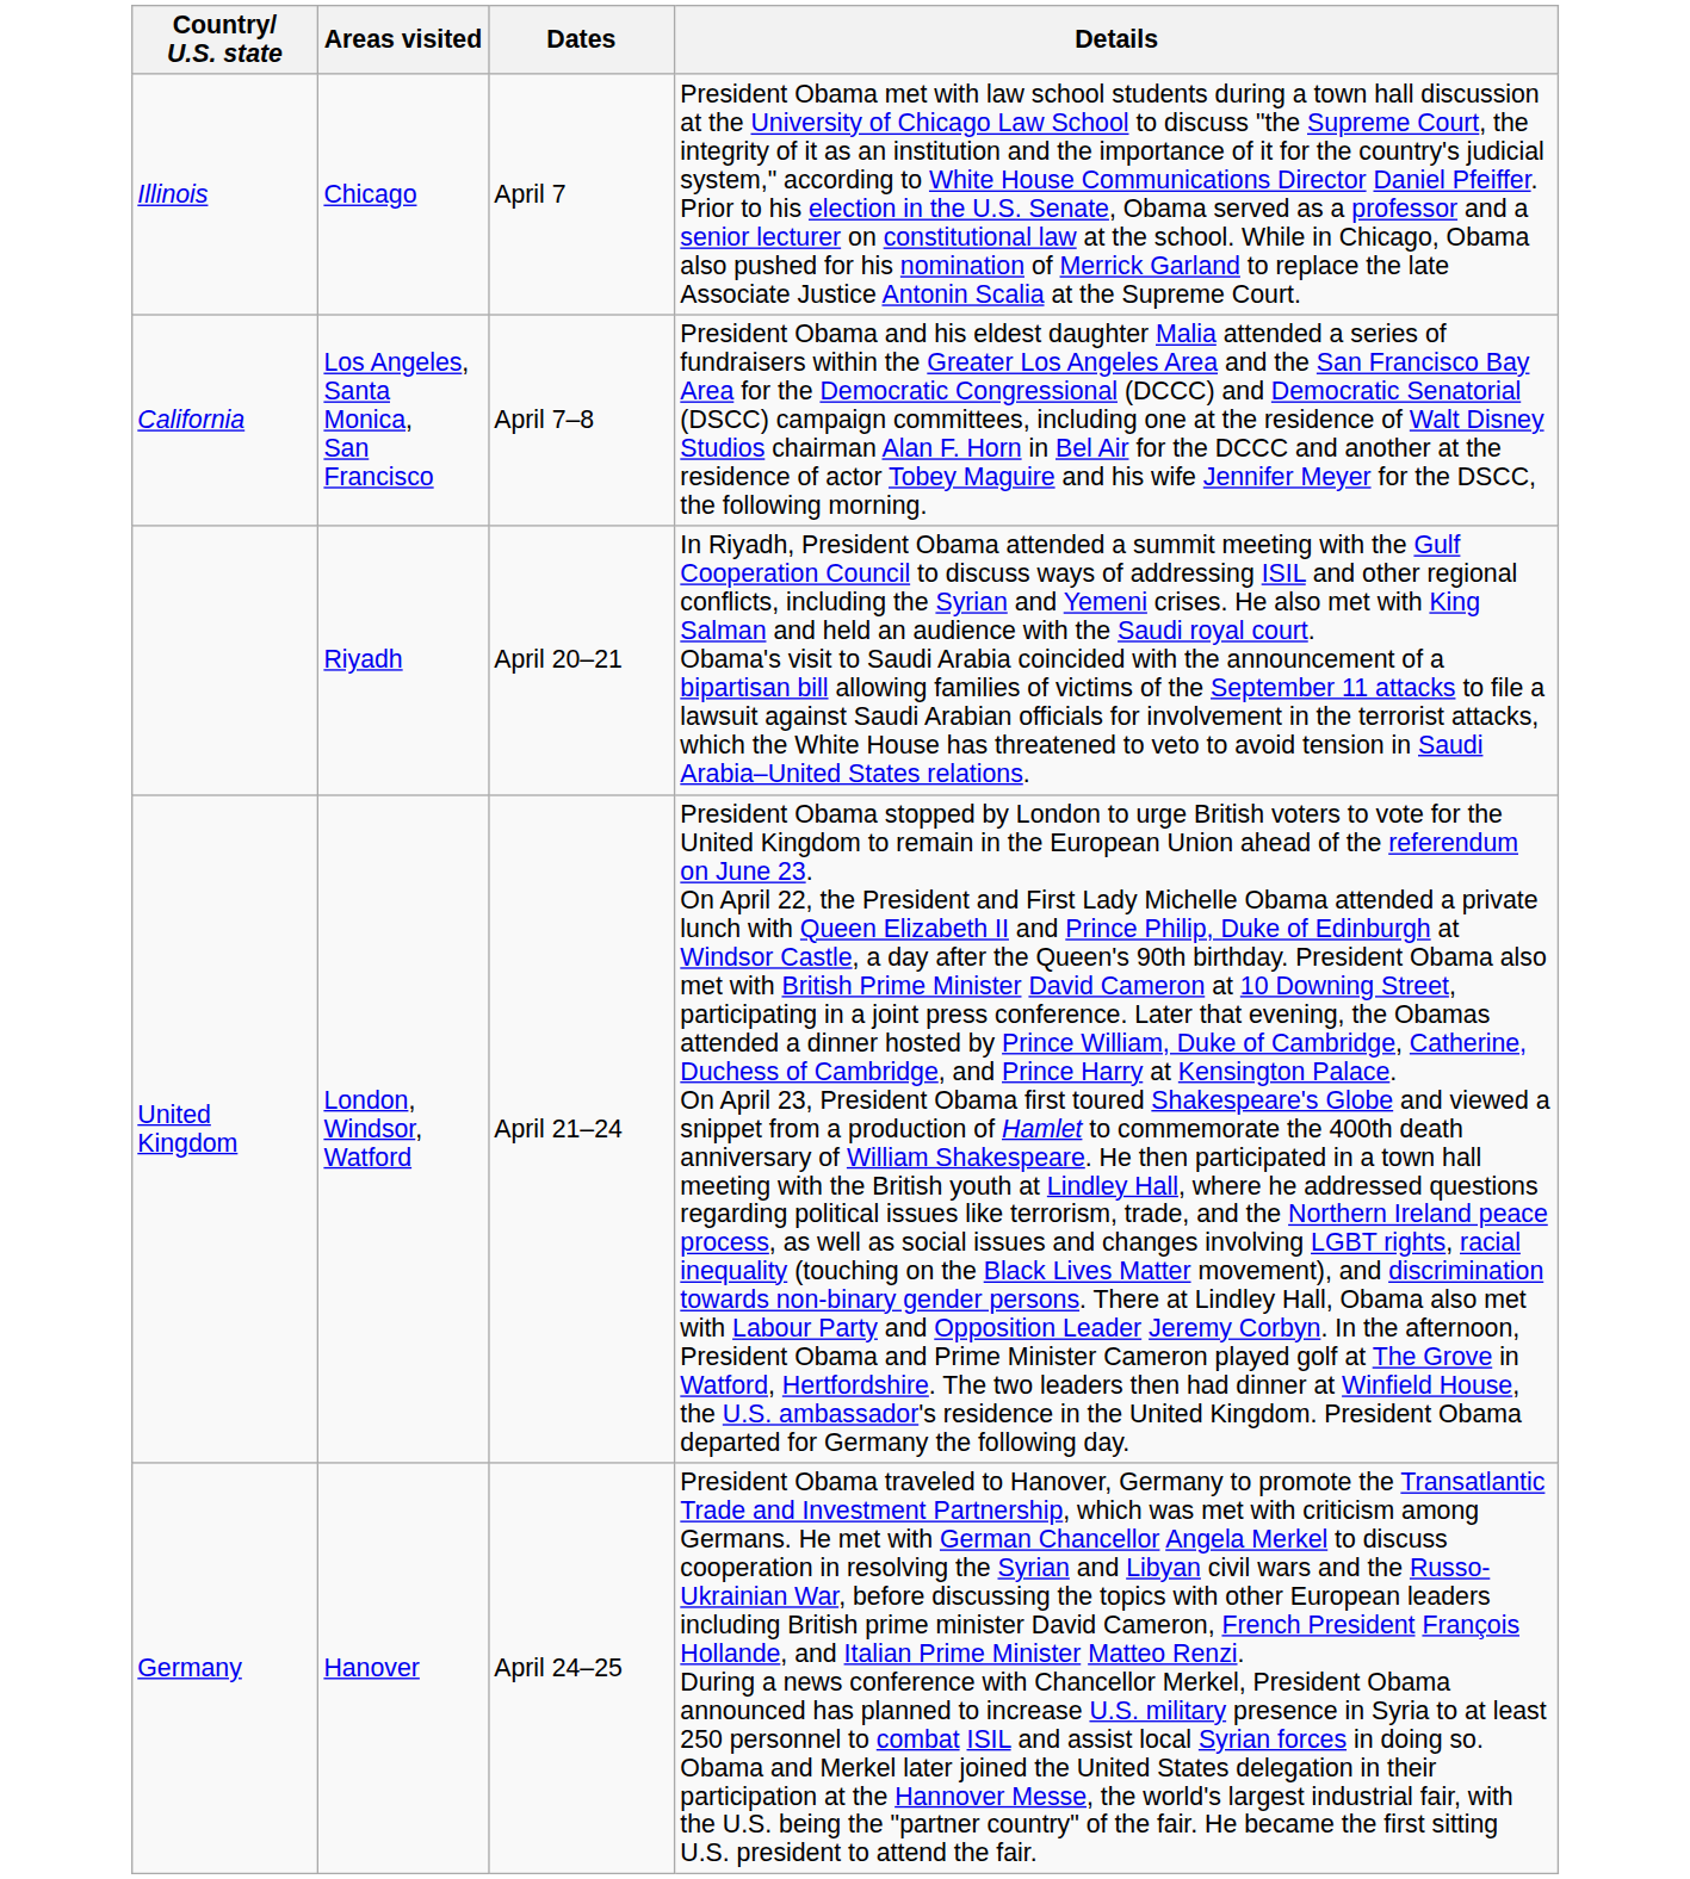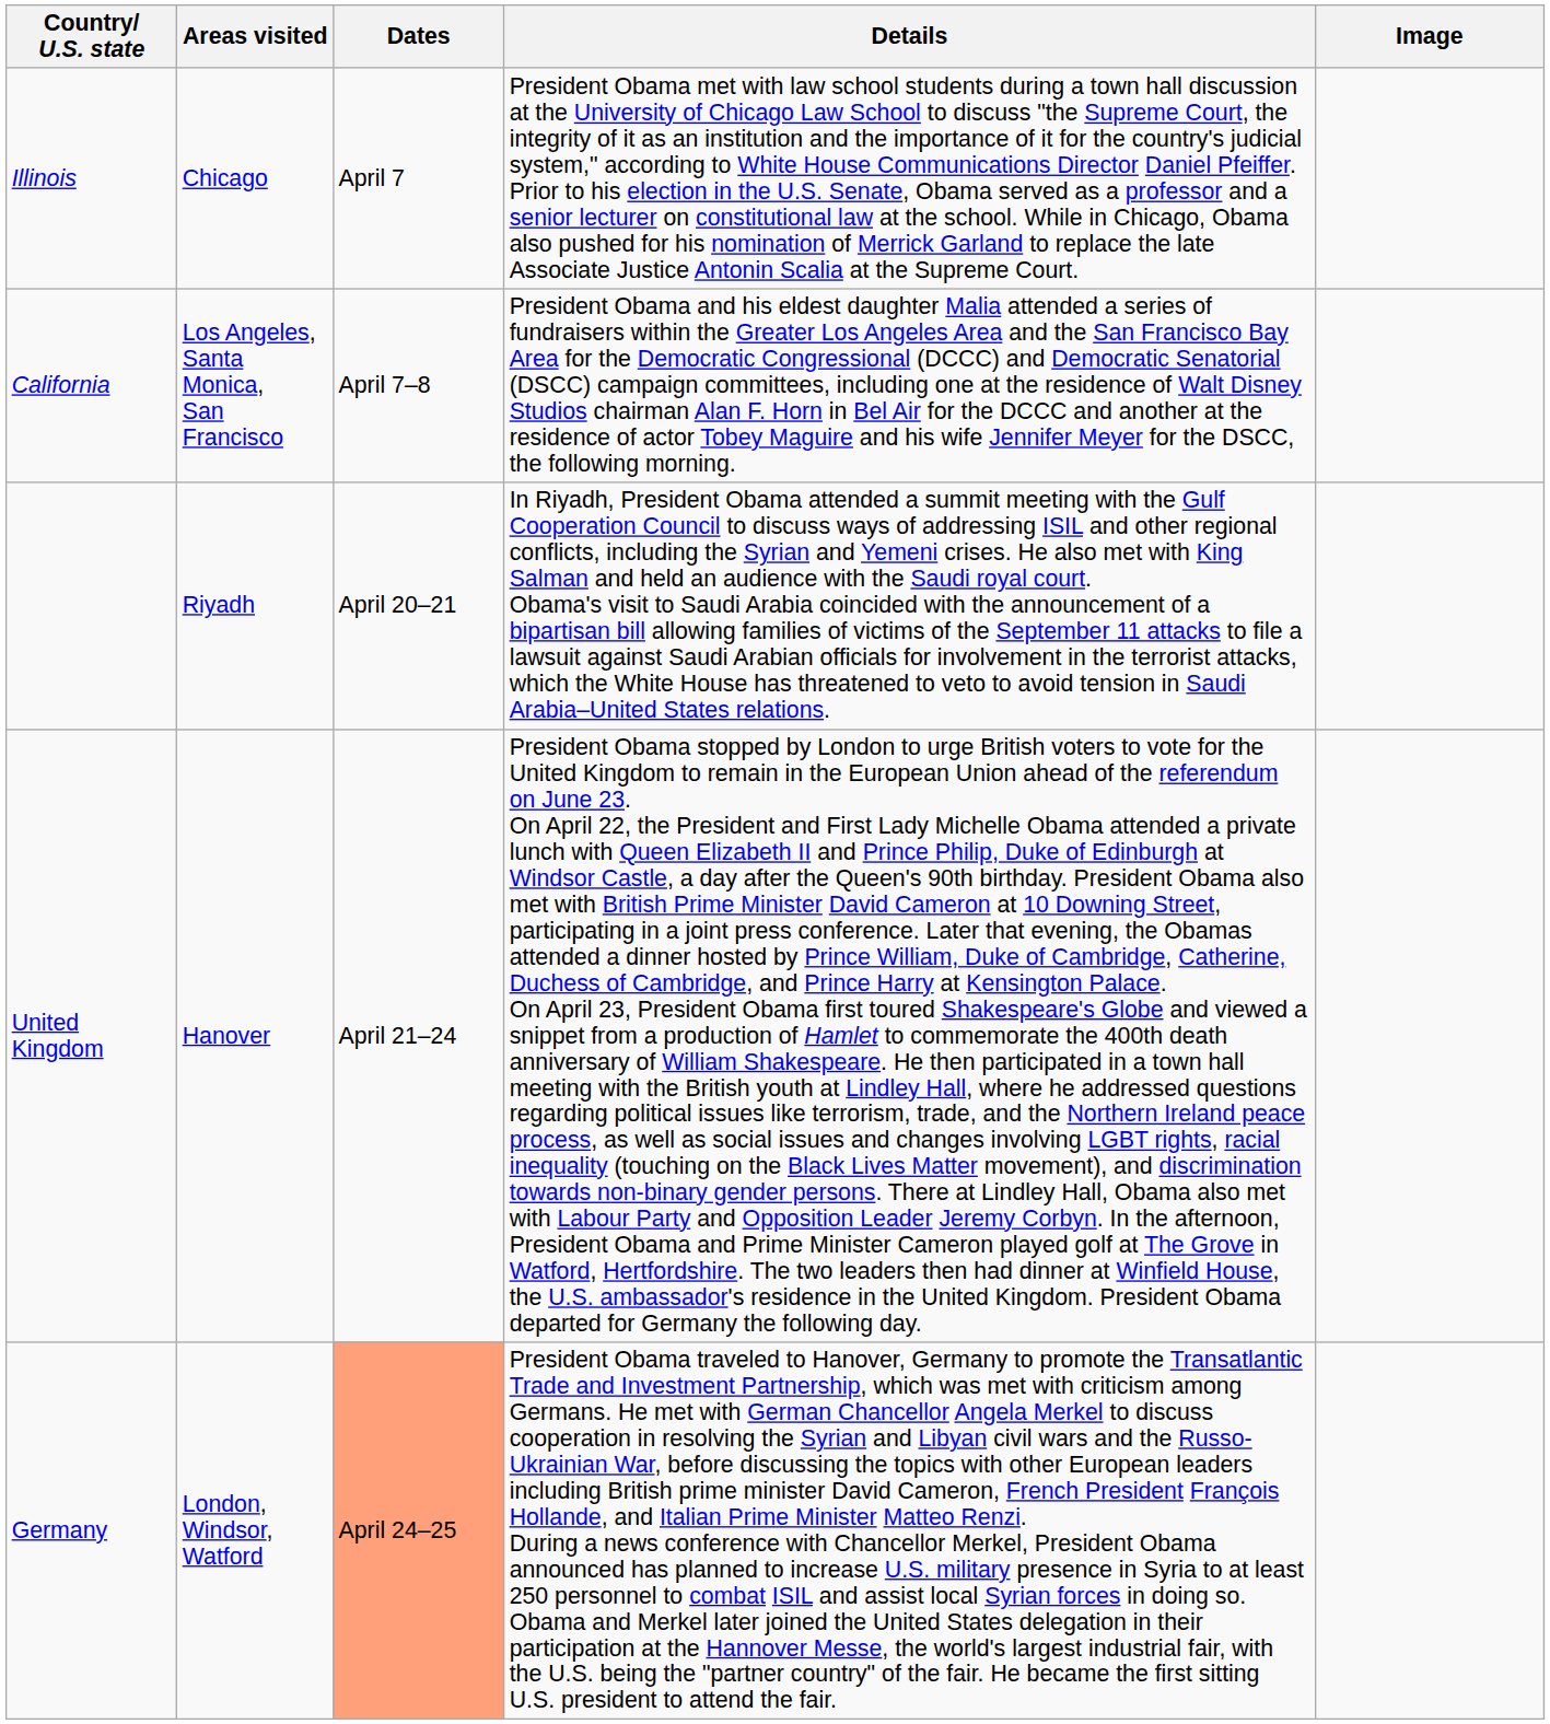 <table class="wikitable" style="margin: 1em auto 1em auto">
 <tr>
 <th width=110>Country/<br><em>U.S. state</em></th>
 <th width=100>Areas visited</th>
 <th width=110>Dates</th>
 <th width=550>Details</th>
+<th width=150>Image</th>
 </tr>
 <tr>
 <td> <em><a href='#'>Illinois</a></em></td>
 <td><a href='#'>Chicago</a></td>
 <td>April 7</td>
 <td>President Obama met with law school students during a town hall discussion at the <a href='#'>University of Chicago Law School</a> to discuss "the <a href='#'>Supreme Court</a>, the integrity of it as an institution and the importance of it for the country's judicial system," according to <a href='#'>White House Communications Director</a> <a href='#'>Daniel Pfeiffer</a>. Prior to his <a href='#'>election in the U.S. Senate</a>, Obama served as a <a href='#'>professor</a> and a <a href='#'>senior lecturer</a> on <a href='#'>constitutional law</a> at the school. While in Chicago, Obama also pushed for his <a href='#'>nomination</a> of <a href='#'>Merrick Garland</a> to replace the late Associate Justice <a href='#'>Antonin Scalia</a> at the Supreme Court.</td>
+<td></td>
 </tr>
 <tr>
 <td> <em><a href='#'>California</a></em></td>
 <td><a href='#'>Los Angeles</a>,<br><a href='#'>Santa Monica</a>,<br><a href='#'>San Francisco</a></td>
 <td>April 7–8</td>
 <td>President Obama and his eldest daughter <a href='#'>Malia</a> attended a series of fundraisers within the <a href='#'>Greater Los Angeles Area</a> and the <a href='#'>San Francisco Bay Area</a> for the <a href='#'>Democratic Congressional</a> (DCCC) and <a href='#'>Democratic Senatorial</a> (DSCC) campaign committees, including one at the residence of <a href='#'>Walt Disney Studios</a> chairman <a href='#'>Alan F. Horn</a> in <a href='#'>Bel Air</a> for the DCCC and another at the residence of actor <a href='#'>Tobey Maguire</a> and his wife <a href='#'>Jennifer Meyer</a> for the DSCC, the following morning.</td>
+<td></td>
 </tr>
 <tr>
 <td></td>
 <td><a href='#'>Riyadh</a></td>
 <td>April 20–21</td>
 <td>In Riyadh, President Obama attended a summit meeting with the <a href='#'>Gulf Cooperation Council</a> to discuss ways of addressing <a href='#'>ISIL</a> and other regional conflicts, including the <a href='#'>Syrian</a> and <a href='#'>Yemeni</a> crises. He also met with <a href='#'>King Salman</a> and held an audience with the <a href='#'>Saudi royal court</a>.<br>Obama's visit to Saudi Arabia coincided with the announcement of a <a href='#'>bipartisan bill</a> allowing families of victims of the <a href='#'>September 11 attacks</a> to file a lawsuit against Saudi Arabian officials for involvement in the terrorist attacks, which the White House has threatened to veto to avoid tension in <a href='#'>Saudi Arabia–United States relations</a>.</td>
+<td></td>
 </tr>
 <tr>
 <td> <a href='#'>United Kingdom</a></td>
-<td><a href='#'>London</a>,<br><a href='#'>Windsor</a>,<br><a href='#'>Watford</a></td>
+<td><a href='#'>Hanover</a></td>
 <td>April 21–24</td>
 <td>President Obama stopped by London to urge British voters to vote for the United Kingdom to remain in the European Union ahead of the <a href='#'>referendum on June 23</a>.<br>On April 22, the President and First Lady Michelle Obama attended a private lunch with <a href='#'>Queen Elizabeth II</a> and <a href='#'>Prince Philip, Duke of Edinburgh</a> at <a href='#'>Windsor Castle</a>, a day after the Queen's 90th birthday. President Obama also met with <a href='#'>British Prime Minister</a> <a href='#'>David Cameron</a> at <a href='#'>10 Downing Street</a>, participating in a joint press conference. Later that evening, the Obamas attended a dinner hosted by <a href='#'>Prince William, Duke of Cambridge</a>, <a href='#'>Catherine, Duchess of Cambridge</a>, and <a href='#'>Prince Harry</a> at <a href='#'>Kensington Palace</a>.<br>On April 23, President Obama first toured <a href='#'>Shakespeare's Globe</a> and viewed a snippet from a production of <em><a href='#'>Hamlet</a></em> to commemorate the 400th death anniversary of <a href='#'>William Shakespeare</a>. He then participated in a town hall meeting with the British youth at <a href='#'>Lindley Hall</a>, where he addressed questions regarding political issues like terrorism, trade, and the <a href='#'>Northern Ireland peace process</a>, as well as social issues and changes involving <a href='#'>LGBT rights</a>, <a href='#'>racial inequality</a> (touching on the <a href='#'>Black Lives Matter</a> movement), and <a href='#'>discrimination towards non-binary gender persons</a>. There at Lindley Hall, Obama also met with <a href='#'>Labour Party</a> and <a href='#'>Opposition Leader</a> <a href='#'>Jeremy Corbyn</a>. In the afternoon, President Obama and Prime Minister Cameron played golf at <a href='#'>The Grove</a> in <a href='#'>Watford</a>, <a href='#'>Hertfordshire</a>. The two leaders then had dinner at <a href='#'>Winfield House</a>, the <a href='#'>U.S. ambassador</a>'s residence in the United Kingdom. President Obama departed for Germany the following day.</td>
+<td></td>
 </tr>
 <tr>
 <td> <a href='#'>Germany</a></td>
-<td><a href='#'>Hanover</a></td>
-<td>April 24–25</td>
+<td><a href='#'>London</a>,<br><a href='#'>Windsor</a>,<br><a href='#'>Watford</a></td>
+<td style="background: lightsalmon;">April 24–25</td>
 <td>President Obama traveled to Hanover, Germany to promote the <a href='#'>Transatlantic Trade and Investment Partnership</a>, which was met with criticism among Germans. He met with <a href='#'>German Chancellor</a> <a href='#'>Angela Merkel</a> to discuss cooperation in resolving the <a href='#'>Syrian</a> and <a href='#'>Libyan</a> civil wars and the <a href='#'>Russo-Ukrainian War</a>, before discussing the topics with other European leaders including British prime minister David Cameron, <a href='#'>French President</a> <a href='#'>François Hollande</a>, and <a href='#'>Italian Prime Minister</a> <a href='#'>Matteo Renzi</a>.<br>During a news conference with Chancellor Merkel, President Obama announced has planned to increase <a href='#'>U.S. military</a> presence in Syria to at least 250 personnel to <a href='#'>combat</a> <a href='#'>ISIL</a> and assist local <a href='#'>Syrian forces</a> in doing so.<br>Obama and Merkel later joined the United States delegation in their participation at the <a href='#'>Hannover Messe</a>, the world's largest industrial fair, with the U.S. being the "partner country" of the fair. He became the first sitting U.S. president to attend the fair.</td>
+<td></td>
 </tr>
 </table>
